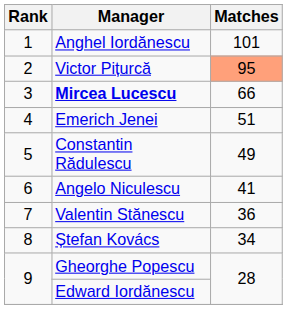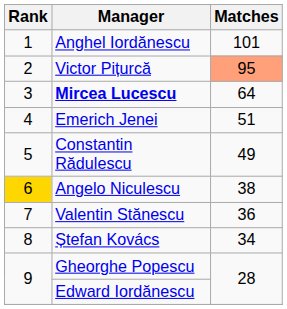 <table class="wikitable sortable" style="text-align: center;">
 <tr>
 <th width=30>Rank</th>
 <th width=150>Manager</th>
 <th width=40>Matches</th>
 </tr>
 <tr>
 <td>1</td>
 <td style="text-align:left"><a href='#'>Anghel Iordănescu</a></td>
 <td>101</td>
 </tr>
 <tr>
 <td>2</td>
 <td style="text-align:left"><a href='#'>Victor Pițurcă</a></td>
 <td style="background: lightsalmon;">95</td>
 </tr>
 <tr>
 <td>3</td>
 <td style="text-align:left"><strong><a href='#'>Mircea Lucescu</a></strong></td>
-<td>66</td>
+<td>64</td>
 </tr>
 <tr>
 <td>4</td>
 <td style="text-align:left"><a href='#'>Emerich Jenei</a></td>
 <td>51</td>
 </tr>
 <tr>
 <td>5</td>
 <td style="text-align:left"><a href='#'>Constantin Rădulescu</a></td>
 <td>49</td>
 </tr>
 <tr>
-<td>6</td>
+<td style="background: gold;">6</td>
 <td style="text-align:left"><a href='#'>Angelo Niculescu</a></td>
-<td>41</td>
+<td>38</td>
 </tr>
 <tr>
 <td>7</td>
 <td style="text-align:left"><a href='#'>Valentin Stănescu</a></td>
 <td>36</td>
 </tr>
 <tr>
 <td>8</td>
 <td style="text-align:left"><a href='#'>Ștefan Kovács</a></td>
 <td>34</td>
 </tr>
 <tr>
 <td rowspan="2">9</td>
 <td style="text-align:left"><a href='#'>Gheorghe Popescu</a></td>
 <td rowspan="2">28</td>
 </tr>
 <tr>
 <td style="text-align:left"><a href='#'>Edward Iordănescu</a></td>
 </tr>
 <tr>
 </tr>
 </table>
